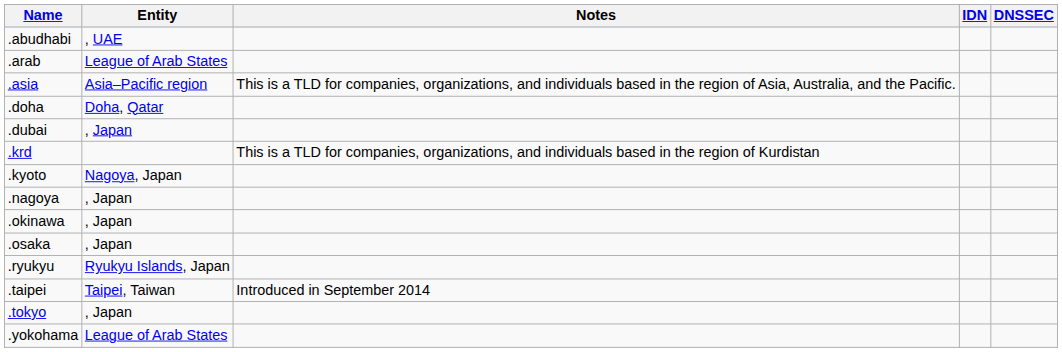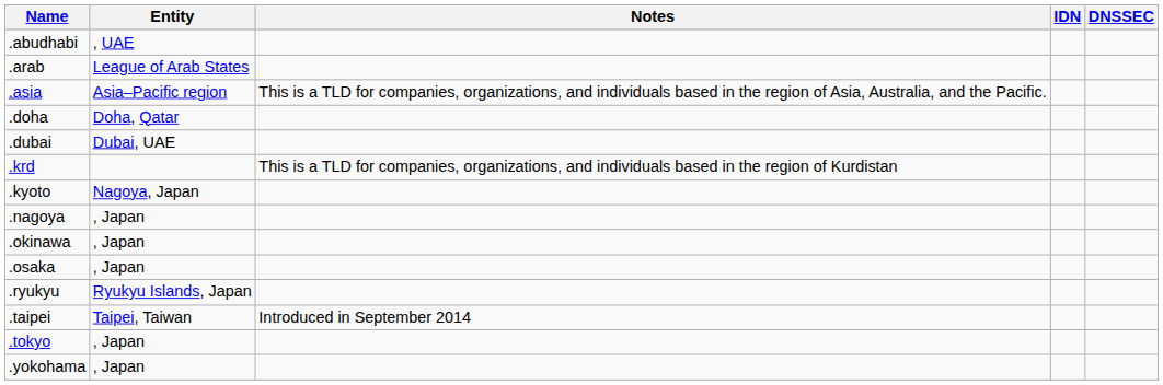 <table class="wikitable sortable">
 <tr style="background:#a0d0ff;">
 <th><a href='#'>Name</a></th>
 <th>Entity</th>
 <th class="unsortable">Notes</th>
 <th><a href='#'>IDN</a></th>
 <th><a href='#'>DNSSEC</a></th>
 </tr>
 <tr valign=top>
 <td>.abudhabi</td>
 <td>, <a href='#'>UAE</a></td>
 <td></td>
 <td></td>
 <td></td>
 </tr>
 <tr valign=top>
 <td>.arab</td>
 <td> <a href='#'>League of Arab States</a></td>
 <td></td>
 <td></td>
 <td></td>
 </tr>
 <tr valign="top">
 <td><a href='#'>.asia</a></td>
 <td><a href='#'>Asia–Pacific region</a></td>
 <td>This is a TLD for companies, organizations, and individuals based in the region of Asia, Australia, and the Pacific.</td>
 <td></td>
 <td></td>
 </tr>
 <tr valign=top>
 <td>.doha</td>
 <td><a href='#'>Doha</a>, <a href='#'>Qatar</a></td>
 <td></td>
 <td></td>
 <td></td>
 </tr>
 <tr valign=top>
 <td>.dubai</td>
-<td>, <a href='#'>Japan</a></td>
+<td><a href='#'>Dubai</a>, UAE</td>
 <td></td>
 <td></td>
 <td></td>
 </tr>
 <tr valign="top">
 <td><a href='#'>.krd</a></td>
 <td></td>
 <td>This is a TLD for companies, organizations, and individuals based in the region of Kurdistan</td>
 <td></td>
 <td></td>
 </tr>
 <tr valign=top>
 <td>.kyoto</td>
 <td> <a href='#'>Nagoya</a>, Japan</td>
 <td></td>
 <td></td>
 <td></td>
 </tr>
 <tr valign="top">
 <td>.nagoya</td>
 <td>, Japan</td>
 <td></td>
 <td></td>
 <td></td>
 </tr>
 <tr valign="top">
 <td>.okinawa</td>
 <td>, Japan</td>
 <td></td>
 <td></td>
 <td></td>
 </tr>
 <tr valign=top>
 <td>.osaka</td>
 <td>, Japan</td>
 <td></td>
 <td></td>
 <td></td>
 </tr>
 <tr valign="top">
 <td>.ryukyu</td>
 <td><a href='#'>Ryukyu Islands</a>, Japan</td>
 <td></td>
 <td></td>
 <td></td>
 </tr>
 <tr valign="top">
 <td>.taipei</td>
 <td><a href='#'>Taipei</a>, Taiwan</td>
 <td>Introduced in September 2014</td>
 <td></td>
 <td></td>
 </tr>
 <tr valign="top">
 <td><a href='#'>.tokyo</a></td>
 <td>, Japan</td>
 <td></td>
 <td></td>
 <td></td>
 </tr>
 <tr valign="top">
 <td>.yokohama</td>
-<td> <a href='#'>League of Arab States</a></td>
+<td>, Japan</td>
 <td></td>
 <td></td>
 <td></td>
 </tr>
 </table>
